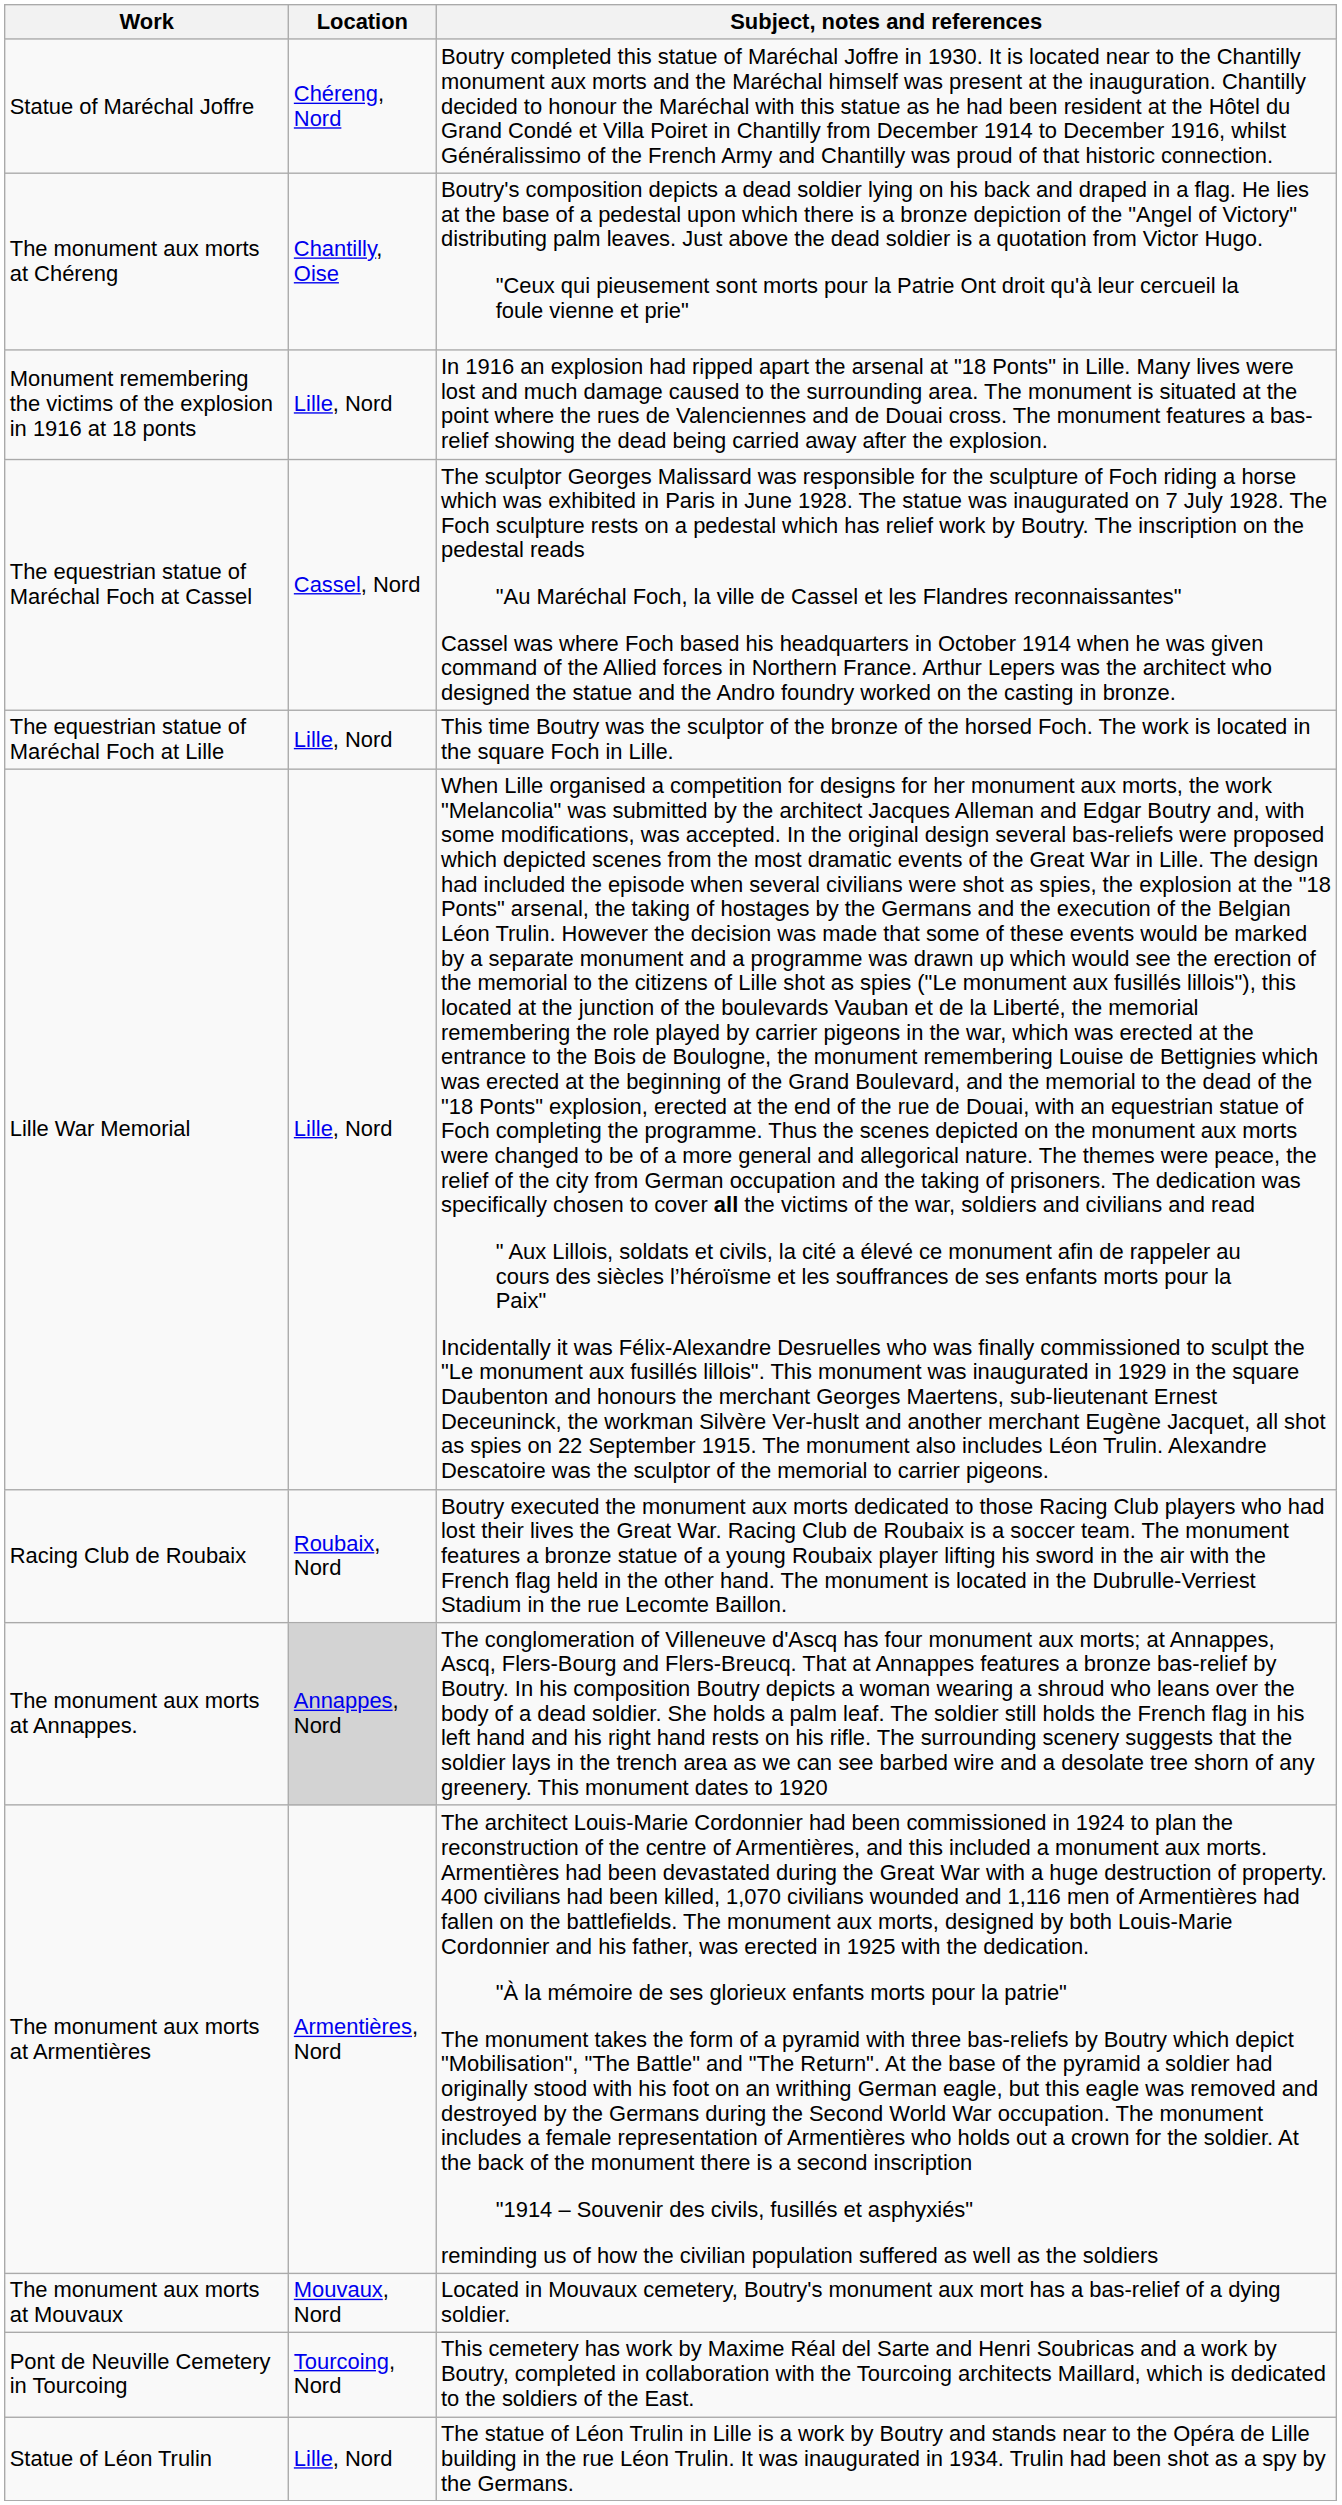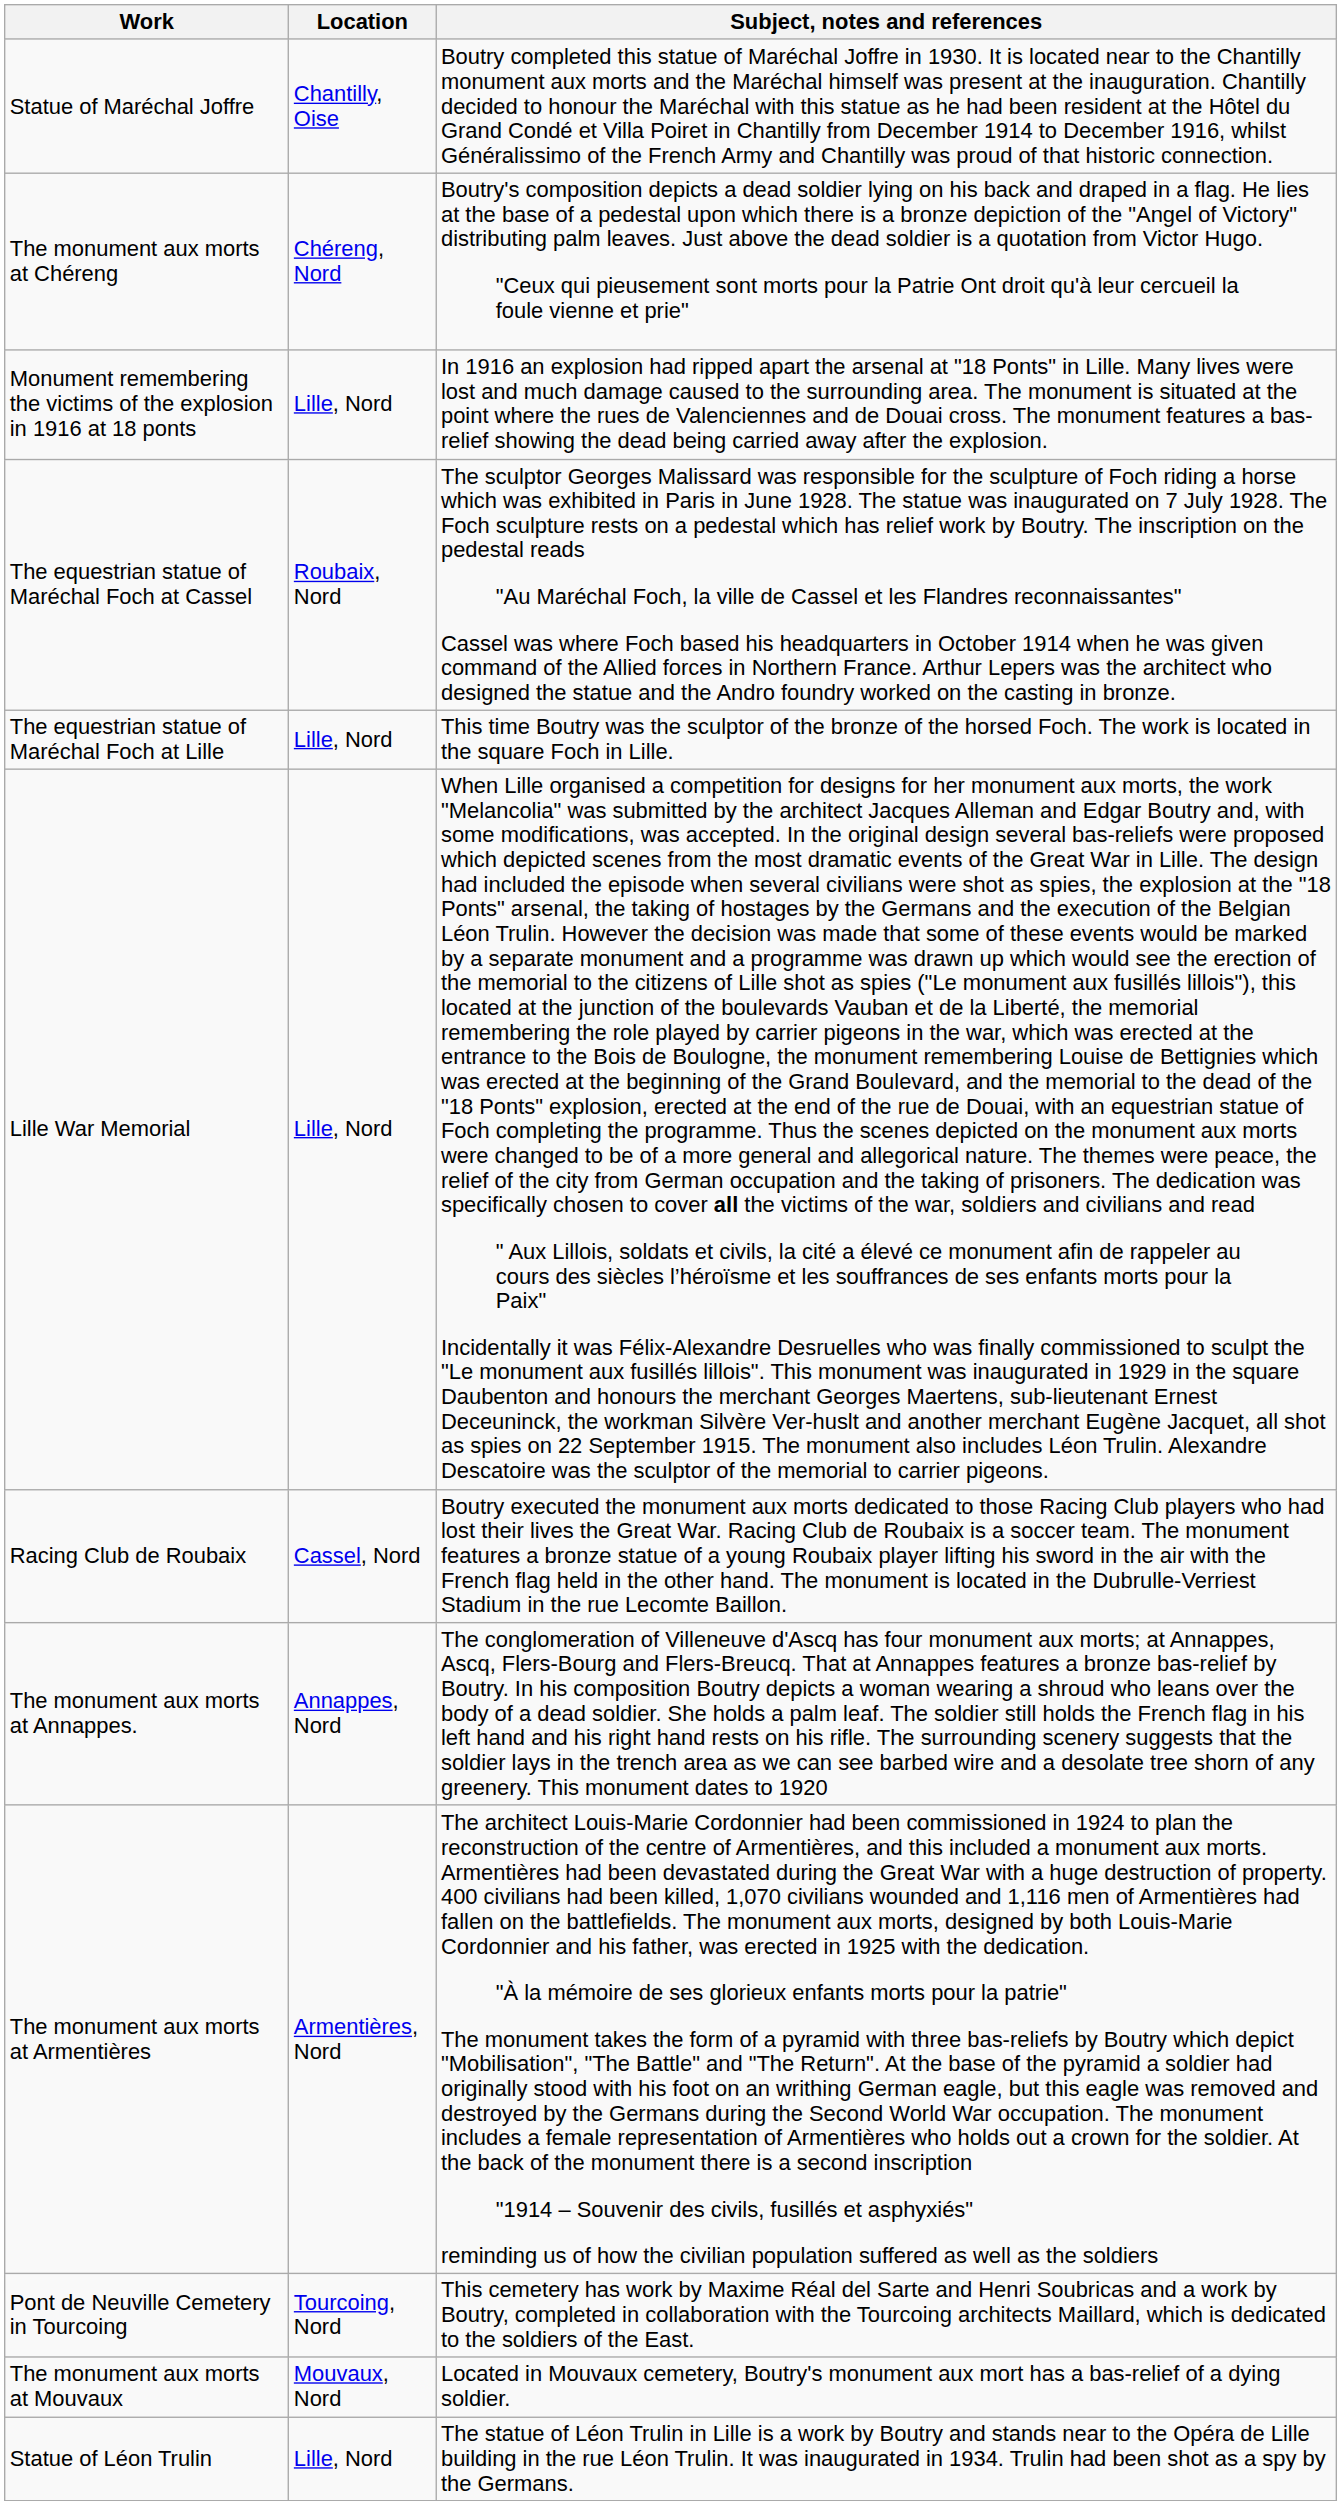 <table class="wikitable sortable">
 <tr>
 <th style="width:200px">Work</th>
 <th style="width:100px">Location</th>
 <th style="width:650px" class="unsortable">Subject, notes and references</th>
 </tr>
 <tr>
 <td>Statue of Maréchal Joffre</td>
-<td><a href='#'>Chéreng</a>, <a href='#'>Nord</a></td>
+<td><a href='#'>Chantilly</a>, <a href='#'>Oise</a></td>
 <td>Boutry completed this statue of Maréchal Joffre in 1930. It is located near to the Chantilly monument aux morts and the Maréchal himself was present at the inauguration. Chantilly decided to honour the Maréchal with this statue as he had been resident at the Hôtel du Grand Condé et Villa Poiret in Chantilly from December 1914 to December 1916, whilst Généralissimo of the French Army and Chantilly was proud of that historic connection.</td>
 </tr>
 <tr>
 <td>The monument aux morts at Chéreng</td>
-<td><a href='#'>Chantilly</a>, <a href='#'>Oise</a></td>
+<td><a href='#'>Chéreng</a>, <a href='#'>Nord</a></td>
 <td>Boutry's composition depicts a dead soldier lying on his back and draped in a flag. He lies at the base of a pedestal upon which there is a bronze depiction of the "Angel of Victory" distributing palm leaves. Just above the dead soldier is a quotation from Victor Hugo.<blockquote>"Ceux qui pieusement sont morts pour la Patrie Ont droit qu'à leur cercueil la foule vienne et prie"</blockquote></td>
 </tr>
 <tr>
 <td>Monument remembering the victims of the explosion in 1916 at 18 ponts</td>
 <td><a href='#'>Lille</a>, Nord</td>
 <td>In 1916 an explosion had ripped apart the arsenal at "18 Ponts" in Lille.  Many lives were lost and much damage caused to the surrounding area. The monument is situated at the point where the rues de Valenciennes and de Douai cross. The monument features a bas-relief showing the dead being carried away after the explosion.</td>
 </tr>
 <tr>
 <td>The equestrian statue of Maréchal Foch at Cassel</td>
-<td><a href='#'>Cassel</a>, Nord</td>
+<td><a href='#'>Roubaix</a>, Nord</td>
 <td>The sculptor Georges Malissard was responsible for the sculpture of Foch riding a horse which was exhibited in Paris in June 1928. The statue was inaugurated on 7 July 1928. The Foch sculpture rests on a pedestal which has relief work by Boutry. The inscription on the pedestal reads <blockquote>"Au Maréchal Foch, la ville de Cassel et les Flandres reconnaissantes"</blockquote>Cassel was where Foch based his headquarters in October 1914 when he was given command of the Allied forces in Northern France. Arthur Lepers was the architect who designed the statue and the Andro foundry worked on the casting in bronze.</td>
 </tr>
 <tr>
 <td>The equestrian statue of Maréchal Foch at Lille</td>
 <td><a href='#'>Lille</a>, Nord</td>
 <td>This time Boutry was the sculptor of the bronze of the horsed Foch. The work is located in the square Foch in Lille.</td>
 </tr>
 <tr>
 <td>Lille War Memorial</td>
 <td><a href='#'>Lille</a>, Nord</td>
 <td>When Lille organised a competition for designs for her monument aux morts, the work "Melancolia" was submitted by the architect Jacques Alleman and Edgar Boutry and, with some modifications, was accepted. In the original design several bas-reliefs were proposed which depicted scenes from the most dramatic events of the Great War in Lille.  The design had included the episode when several civilians were shot as spies, the explosion at the "18 Ponts" arsenal, the taking of hostages by the Germans and the execution of the Belgian Léon Trulin. However the decision was made that some of these events would be marked by a separate monument and a programme was drawn up which would see the erection of the memorial to the citizens of Lille shot as spies ("Le monument aux fusillés lillois"), this located at the junction of the boulevards Vauban et de la Liberté, the memorial remembering the role played by carrier pigeons in the war, which was erected at the entrance to the Bois de Boulogne, the monument remembering Louise de Bettignies which was erected at the beginning of the Grand Boulevard, and the memorial to the dead of the "18 Ponts" explosion, erected at the end of the rue de Douai, with an equestrian statue of Foch completing the programme. Thus the scenes depicted on the monument aux morts were changed to be of a more general and allegorical nature. The themes were peace, the relief of the city from German occupation and the taking of prisoners.  The dedication was specifically chosen to cover <strong>all</strong> the victims of the war, soldiers and civilians and read <blockquote>" Aux Lillois, soldats et civils, la cité a élevé ce monument afin de rappeler au cours des siècles l’héroïsme et les souffrances de ses enfants morts pour la Paix"</blockquote>Incidentally it was Félix-Alexandre Desruelles who was finally commissioned to sculpt the "Le monument aux fusillés lillois". This monument was inaugurated in 1929 in the square Daubenton and honours the merchant Georges Maertens, sub-lieutenant Ernest Deceuninck, the workman Silvère Ver-huslt and another merchant Eugène Jacquet, all shot as spies on 22 September 1915. The monument also includes Léon Trulin.  Alexandre Descatoire was the sculptor of the memorial to carrier pigeons.</td>
 </tr>
 <tr>
 <td>Racing Club de Roubaix</td>
-<td><a href='#'>Roubaix</a>, Nord</td>
+<td><a href='#'>Cassel</a>, Nord</td>
 <td>Boutry executed the monument aux morts dedicated to those Racing Club players who had lost their lives the Great War. Racing Club de Roubaix is a soccer team. The monument features a bronze statue of a young Roubaix player lifting his sword in the air with the French flag held in the other hand. The monument is located in the Dubrulle-Verriest Stadium in the rue Lecomte Baillon.<br></td>
 </tr>
 <tr>
 <td>The monument aux morts at Annappes.</td>
-<td style="background: lightgrey;"><a href='#'>Annappes</a>, Nord</td>
+<td><a href='#'>Annappes</a>, Nord</td>
 <td>The conglomeration of Villeneuve d'Ascq has four monument aux morts; at Annappes, Ascq, Flers-Bourg and Flers-Breucq.  That at Annappes features a bronze bas-relief by Boutry.  In his composition Boutry depicts a woman wearing a shroud who leans over the body of a dead soldier. She holds a palm leaf. The soldier still holds the French flag in his left hand and his right hand rests on his rifle.  The surrounding scenery suggests that the soldier lays in the trench area as we can see barbed wire and a desolate tree shorn of any greenery. This monument dates to 1920</td>
 </tr>
 <tr>
 <td>The monument aux morts at Armentières</td>
 <td><a href='#'>Armentières</a>, Nord</td>
 <td>The architect Louis-Marie Cordonnier had been commissioned in 1924 to plan the reconstruction of the centre of Armentières, and this included a monument aux morts. Armentières had been devastated during the Great War with a huge destruction of property. 400 civilians had been killed, 1,070 civilians wounded and 1,116 men of Armentières had fallen on the battlefields. The monument aux morts, designed by both Louis-Marie Cordonnier and his father, was erected in 1925 with the dedication.<blockquote>"À la mémoire de ses glorieux enfants morts pour la patrie"</blockquote>The monument takes the form of a pyramid with three bas-reliefs by Boutry which depict "Mobilisation", "The Battle" and "The Return". At the base of the pyramid a soldier had originally stood with his foot on an writhing German eagle, but this eagle was removed and destroyed by the Germans during the Second World War occupation. The monument includes a female representation of Armentières who holds out a crown for the soldier. At the back of the monument there is a second inscription <blockquote>"1914 – Souvenir des civils, fusillés et asphyxiés"</blockquote> reminding us of how the civilian population suffered as well as the soldiers</td>
 </tr>
 <tr>
+<td>Pont de Neuville Cemetery in Tourcoing</td>
+<td><a href='#'>Tourcoing</a>, Nord</td>
+<td>This cemetery has work by Maxime Réal del Sarte and Henri Soubricas and a work by Boutry, completed in collaboration with the Tourcoing architects Maillard, which is dedicated to the soldiers of the East.</td>
+</tr>
+<tr>
 <td>The monument aux morts at Mouvaux</td>
 <td><a href='#'>Mouvaux</a>, Nord</td>
 <td>Located in Mouvaux cemetery, Boutry's monument aux mort has a bas-relief of a dying soldier.</td>
-</tr>
-<tr>
-<td>Pont de Neuville Cemetery in Tourcoing</td>
-<td><a href='#'>Tourcoing</a>, Nord</td>
-<td>This cemetery has work by Maxime Réal del Sarte and Henri Soubricas and a work by Boutry, completed in collaboration with the Tourcoing architects Maillard, which is dedicated to the soldiers of the East.</td>
 </tr>
 <tr>
 <td>Statue of Léon Trulin</td>
 <td><a href='#'>Lille</a>, Nord</td>
 <td>The statue of Léon Trulin in Lille is a work by Boutry and stands near to the Opéra de Lille building in the rue Léon Trulin. It was inaugurated in 1934. Trulin had been shot as a spy by the Germans.</td>
 </tr>
 <tr>
 </tr>
 </table>
